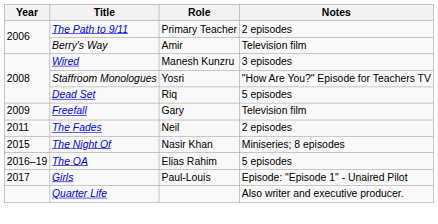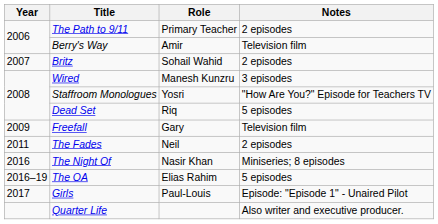 <table class="wikitable sortable">
 <tr>
 <th>Year</th>
 <th>Title</th>
 <th>Role</th>
 <th class="unsortable">Notes</th>
 </tr>
 <tr>
 <td rowspan="2">2006</td>
 <td><em><a href='#'>The Path to 9/11</a></em></td>
 <td>Primary Teacher</td>
 <td>2 episodes</td>
 </tr>
 <tr>
 <td><em>Berry's Way</em></td>
 <td>Amir</td>
 <td>Television film</td>
+</tr>
+<tr>
+<td>2007</td>
+<td><em><a href='#'>Britz</a></em></td>
+<td>Sohail Wahid</td>
+<td>2 episodes</td>
 </tr>
 <tr>
 <td rowspan="3">2008</td>
 <td><em><a href='#'>Wired</a></em></td>
 <td>Manesh Kunzru</td>
 <td>3 episodes</td>
 </tr>
 <tr>
 <td><em>Staffroom Monologues</em></td>
 <td>Yosri</td>
 <td>"How Are You?" Episode for Teachers TV</td>
 </tr>
 <tr>
 <td><em><a href='#'>Dead Set</a></em></td>
 <td>Riq</td>
 <td>5 episodes</td>
 </tr>
 <tr>
 <td>2009</td>
 <td><em><a href='#'>Freefall</a></em></td>
 <td>Gary</td>
 <td>Television film</td>
 </tr>
 <tr>
 <td>2011</td>
 <td><em><a href='#'>The Fades</a></em></td>
 <td>Neil</td>
 <td>2 episodes</td>
 </tr>
 <tr>
-<td>2015</td>
+<td>2016</td>
 <td><em><a href='#'>The Night Of</a></em></td>
 <td>Nasir Khan</td>
 <td>Miniseries; 8 episodes</td>
 </tr>
 <tr>
 <td>2016–19</td>
 <td><em><a href='#'>The OA</a></em></td>
 <td>Elias Rahim</td>
 <td>5 episodes</td>
 </tr>
 <tr>
 <td>2017</td>
 <td><em><a href='#'>Girls</a></em></td>
 <td>Paul-Louis</td>
 <td>Episode: "Episode 1" - Unaired Pilot</td>
 </tr>
 <tr>
 <td></td>
 <td><em><a href='#'>Quarter Life</a></td>
 <td></td>
 <td>Also writer and executive producer.</td>
 </tr>
 </table>
